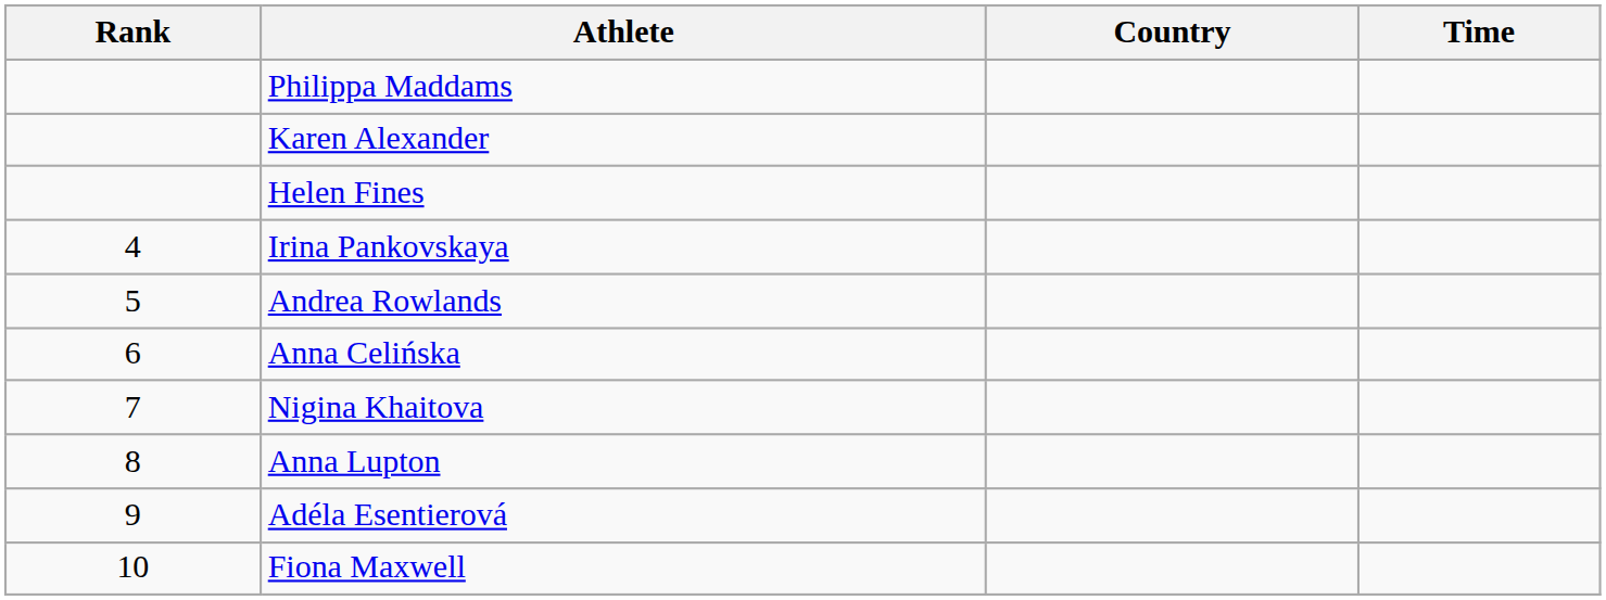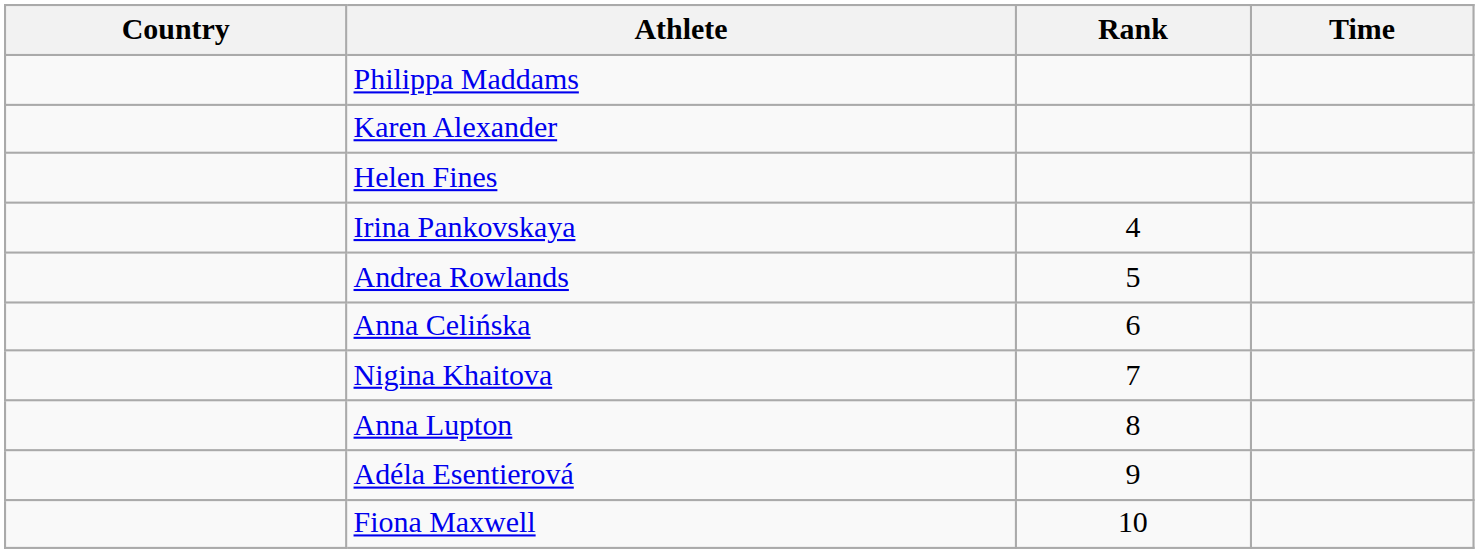 <table class="wikitable" width=80% style="font-size:90%; text-align:left;">
 <tr>
+<th>Country</th>
+<th>Athlete</th>
 <th>Rank</th>
-<th>Athlete</th>
-<th>Country</th>
 <th>Time</th>
 </tr>
 <tr>
+<td></td>
+<td><a href='#'>Philippa Maddams</a></td>
 <td align="center"></td>
-<td><a href='#'>Philippa Maddams</a></td>
-<td></td>
 <td></td>
 </tr>
 <tr>
+<td></td>
+<td><a href='#'>Karen Alexander</a></td>
 <td align="center"></td>
-<td><a href='#'>Karen Alexander</a></td>
-<td></td>
 <td></td>
 </tr>
 <tr>
+<td></td>
+<td><a href='#'>Helen Fines</a></td>
 <td align="center"></td>
-<td><a href='#'>Helen Fines</a></td>
-<td></td>
 <td></td>
 </tr>
 <tr>
+<td></td>
+<td><a href='#'>Irina Pankovskaya</a></td>
 <td align="center">4</td>
-<td><a href='#'>Irina Pankovskaya</a></td>
-<td></td>
 <td></td>
 </tr>
 <tr>
+<td></td>
+<td><a href='#'>Andrea Rowlands</a></td>
 <td align="center">5</td>
-<td><a href='#'>Andrea Rowlands</a></td>
-<td></td>
 <td></td>
 </tr>
 <tr>
+<td></td>
+<td><a href='#'>Anna Celińska</a></td>
 <td align="center">6</td>
-<td><a href='#'>Anna Celińska</a></td>
-<td></td>
 <td></td>
 </tr>
 <tr>
+<td></td>
+<td><a href='#'>Nigina Khaitova</a></td>
 <td align="center">7</td>
-<td><a href='#'>Nigina Khaitova</a></td>
-<td></td>
 <td></td>
 </tr>
 <tr>
+<td></td>
+<td><a href='#'>Anna Lupton</a></td>
 <td align="center">8</td>
-<td><a href='#'>Anna Lupton</a></td>
-<td></td>
 <td></td>
 </tr>
 <tr>
+<td></td>
+<td><a href='#'>Adéla Esentierová</a></td>
 <td align="center">9</td>
-<td><a href='#'>Adéla Esentierová</a></td>
-<td></td>
 <td></td>
 </tr>
 <tr>
+<td></td>
+<td><a href='#'>Fiona Maxwell</a></td>
 <td align="center">10</td>
-<td><a href='#'>Fiona Maxwell</a></td>
-<td></td>
 <td></td>
 </tr>
 </table>
